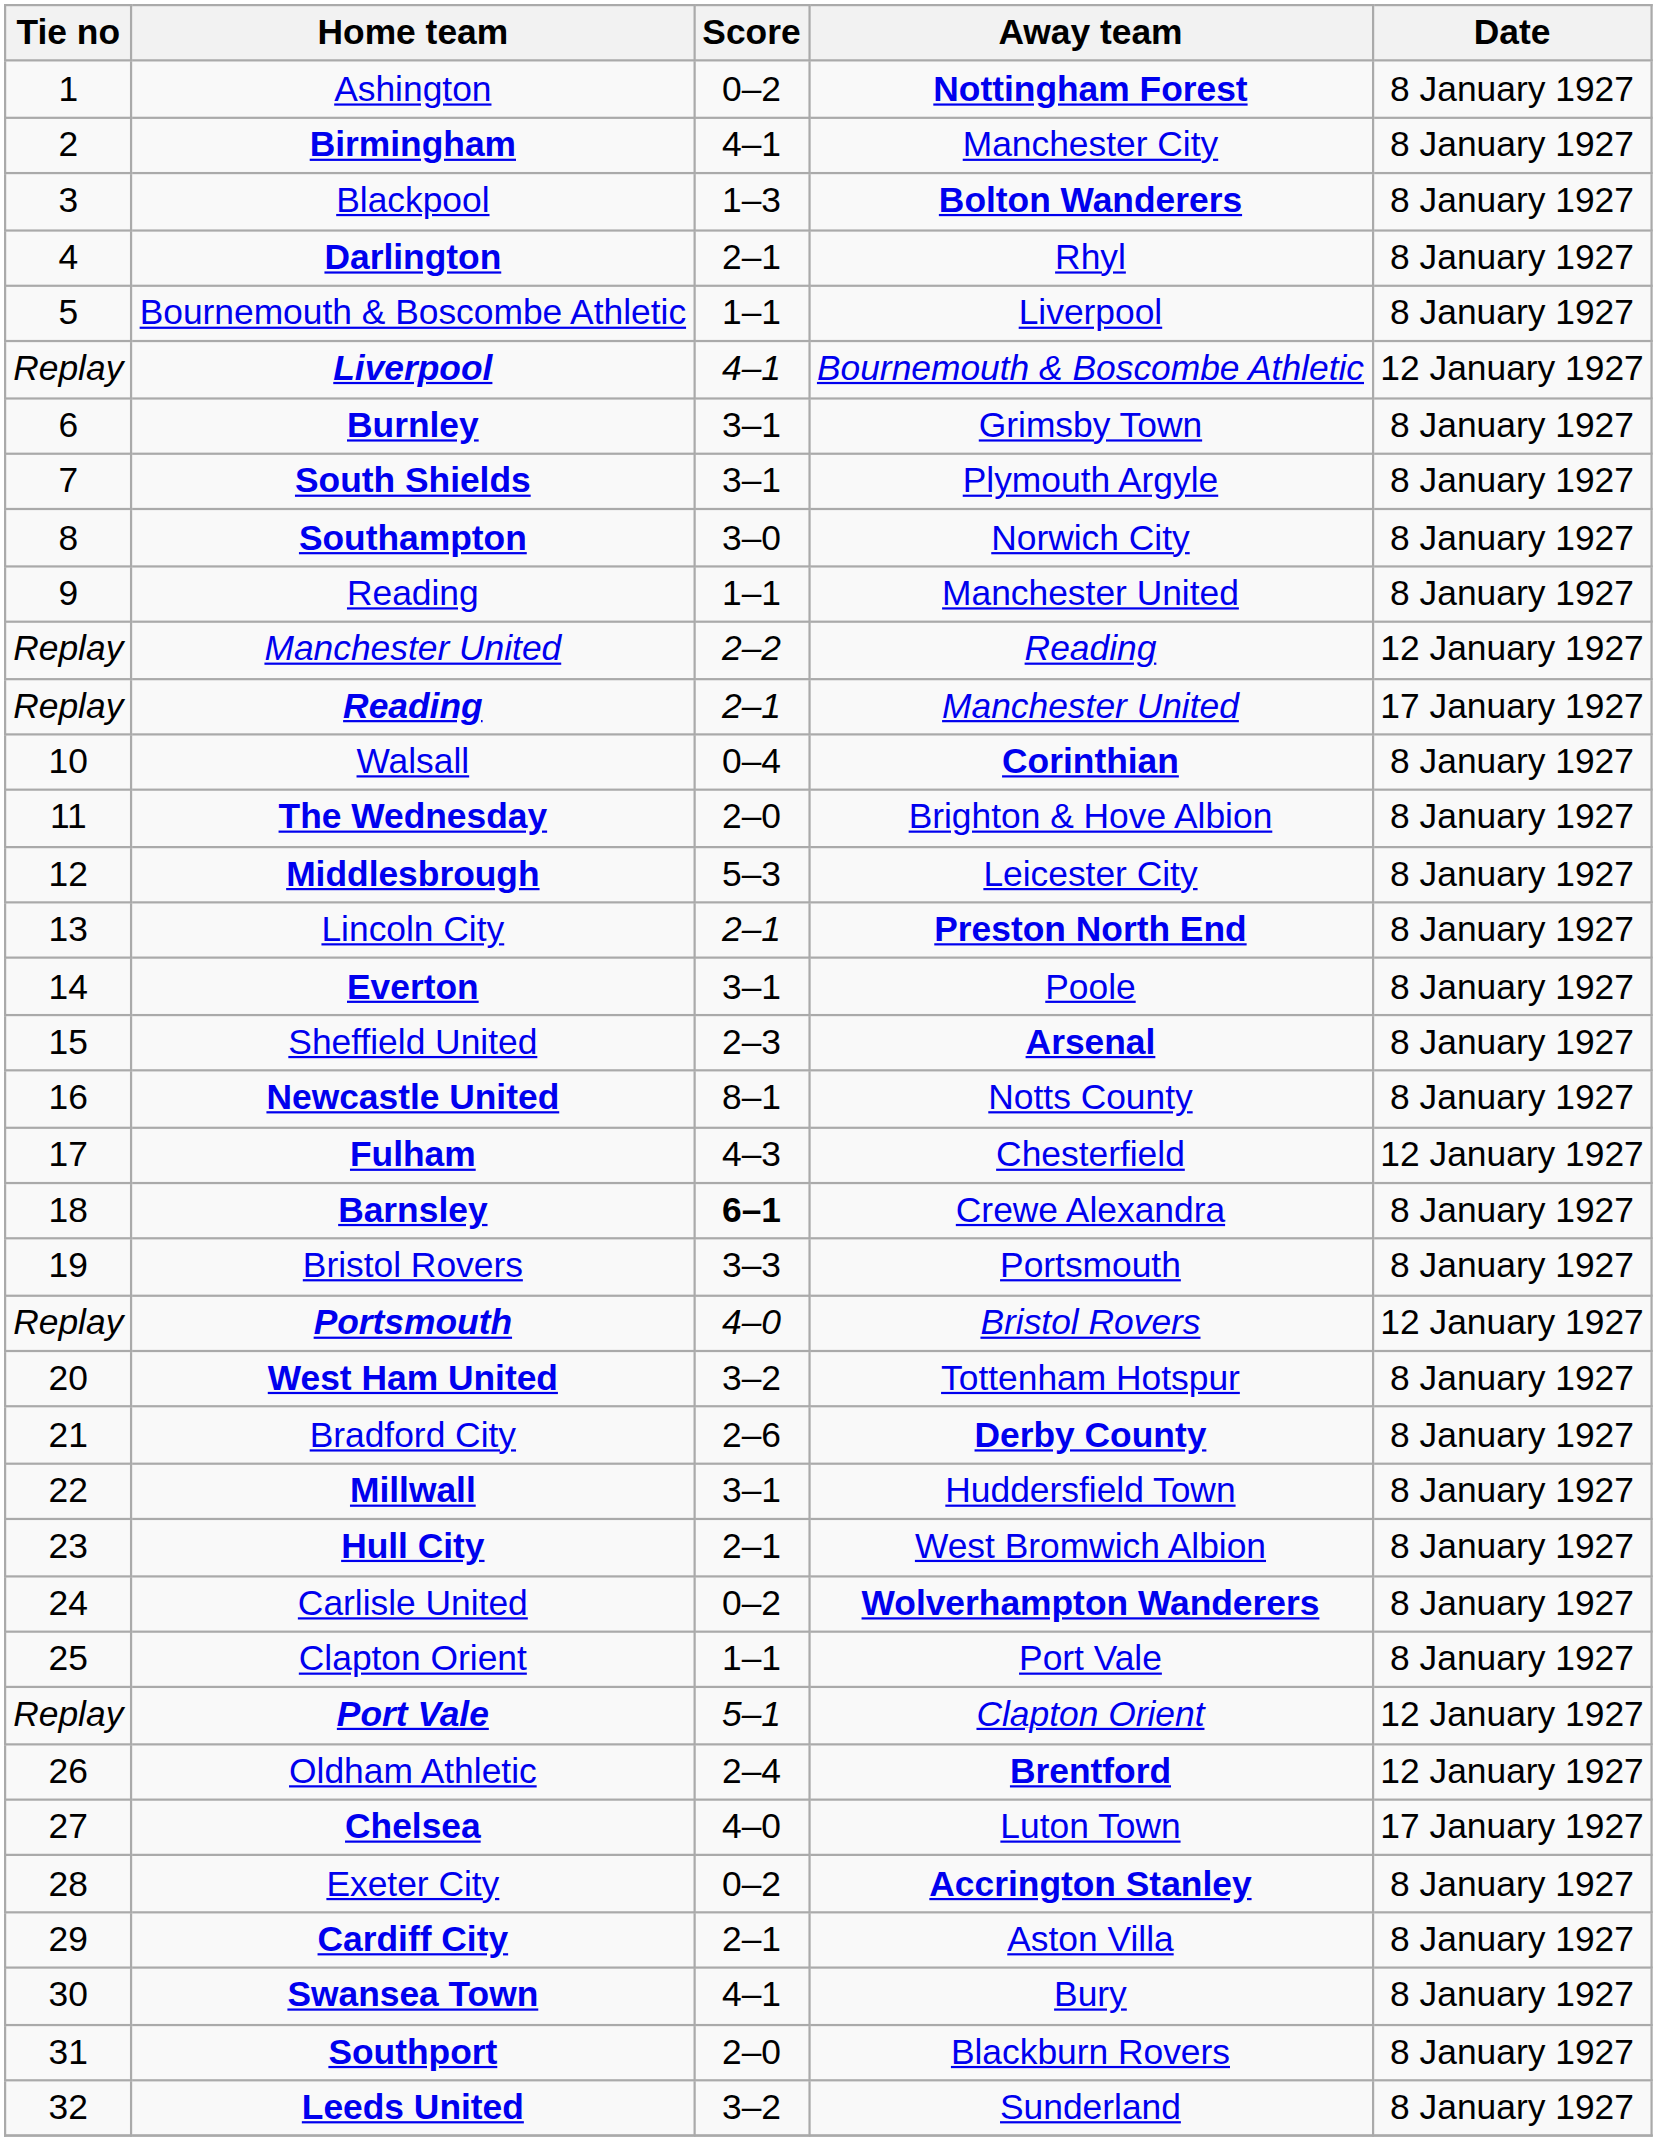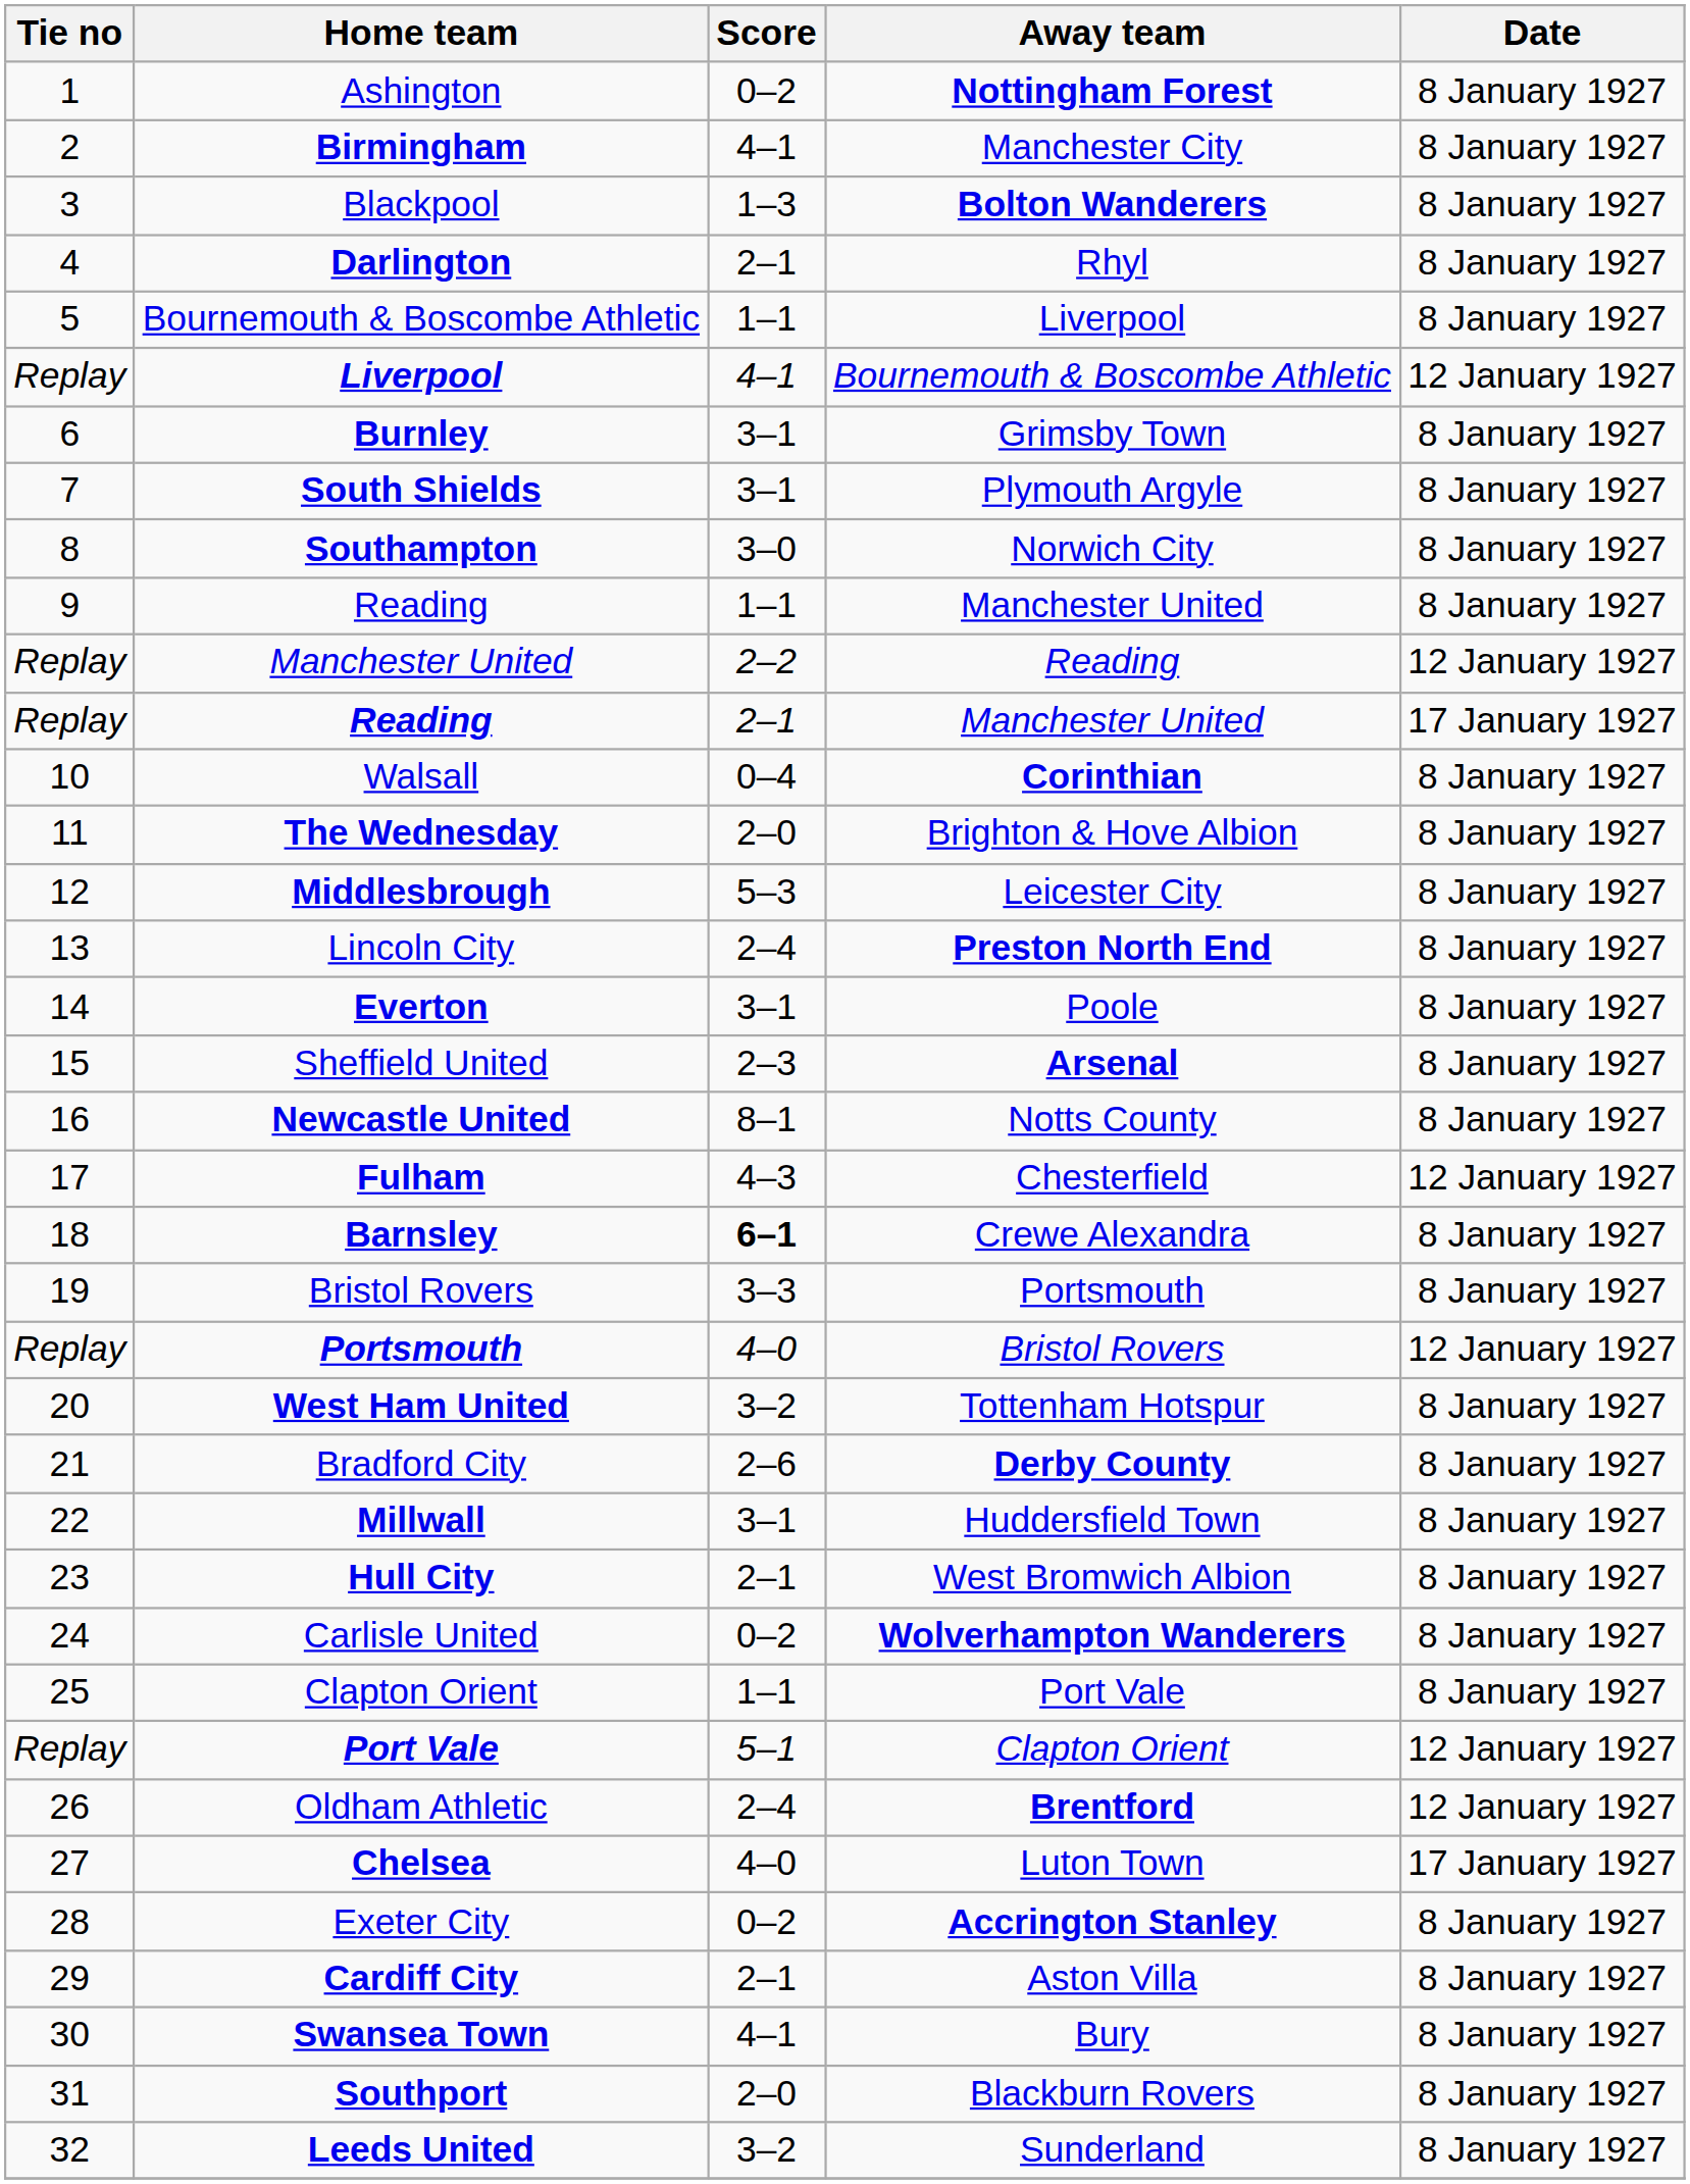 <table class="wikitable" style="text-align: center">
 <tr>
 <th>Tie no</th>
 <th>Home team</th>
 <th>Score</th>
 <th>Away team</th>
 <th>Date</th>
 </tr>
 <tr>
 <td>1</td>
 <td><a href='#'>Ashington</a></td>
 <td>0–2</td>
 <td><strong><a href='#'>Nottingham Forest</a></strong></td>
 <td>8 January 1927</td>
 </tr>
 <tr>
 <td>2</td>
 <td><strong><a href='#'>Birmingham</a></strong></td>
 <td>4–1</td>
 <td><a href='#'>Manchester City</a></td>
 <td>8 January 1927</td>
 </tr>
 <tr>
 <td>3</td>
 <td><a href='#'>Blackpool</a></td>
 <td>1–3</td>
 <td><strong><a href='#'>Bolton Wanderers</a></strong></td>
 <td>8 January 1927</td>
 </tr>
 <tr>
 <td>4</td>
 <td><strong><a href='#'>Darlington</a></strong></td>
 <td>2–1</td>
 <td><a href='#'>Rhyl</a></td>
 <td>8 January 1927</td>
 </tr>
 <tr>
 <td>5</td>
 <td><a href='#'>Bournemouth & Boscombe Athletic</a></td>
 <td>1–1</td>
 <td><a href='#'>Liverpool</a></td>
 <td>8 January 1927</td>
 </tr>
 <tr>
 <td><em>Replay</em></td>
 <td><strong><em><a href='#'>Liverpool</a></em></strong></td>
 <td><em>4–1</em></td>
 <td><em><a href='#'>Bournemouth & Boscombe Athletic</a></em></td>
 <td>12 January 1927</td>
 </tr>
 <tr>
 <td>6</td>
 <td><strong><a href='#'>Burnley</a></strong></td>
 <td>3–1</td>
 <td><a href='#'>Grimsby Town</a></td>
 <td>8 January 1927</td>
 </tr>
 <tr>
 <td>7</td>
 <td><strong><a href='#'>South Shields</a></strong></td>
 <td>3–1</td>
 <td><a href='#'>Plymouth Argyle</a></td>
 <td>8 January 1927</td>
 </tr>
 <tr>
 <td>8</td>
 <td><strong><a href='#'>Southampton</a></strong></td>
 <td>3–0</td>
 <td><a href='#'>Norwich City</a></td>
 <td>8 January 1927</td>
 </tr>
 <tr>
 <td>9</td>
 <td><a href='#'>Reading</a></td>
 <td>1–1</td>
 <td><a href='#'>Manchester United</a></td>
 <td>8 January 1927</td>
 </tr>
 <tr>
 <td><em>Replay</em></td>
 <td><em><a href='#'>Manchester United</a></em></td>
 <td><em>2–2</em></td>
 <td><em><a href='#'>Reading</a></em></td>
 <td>12 January 1927</td>
 </tr>
 <tr>
 <td><em>Replay</em></td>
 <td><strong><em><a href='#'>Reading</a></em></strong></td>
 <td><em>2–1</em></td>
 <td><em><a href='#'>Manchester United</a></em></td>
 <td>17 January 1927</td>
 </tr>
 <tr>
 <td>10</td>
 <td><a href='#'>Walsall</a></td>
 <td>0–4</td>
 <td><strong><a href='#'>Corinthian</a></strong></td>
 <td>8 January 1927</td>
 </tr>
 <tr>
 <td>11</td>
 <td><strong><a href='#'>The Wednesday</a></strong></td>
 <td>2–0</td>
 <td><a href='#'>Brighton & Hove Albion</a></td>
 <td>8 January 1927</td>
 </tr>
 <tr>
 <td>12</td>
 <td><strong><a href='#'>Middlesbrough</a></strong></td>
 <td>5–3</td>
 <td><a href='#'>Leicester City</a></td>
 <td>8 January 1927</td>
 </tr>
 <tr>
 <td>13</td>
 <td><a href='#'>Lincoln City</a></td>
-<td><em>2–1</em></td>
+<td>2–4</td>
 <td><strong><a href='#'>Preston North End</a></strong></td>
 <td>8 January 1927</td>
 </tr>
 <tr>
 <td>14</td>
 <td><strong><a href='#'>Everton</a></strong></td>
 <td>3–1</td>
 <td><a href='#'>Poole</a></td>
 <td>8 January 1927</td>
 </tr>
 <tr>
 <td>15</td>
 <td><a href='#'>Sheffield United</a></td>
 <td>2–3</td>
 <td><strong><a href='#'>Arsenal</a></strong></td>
 <td>8 January 1927</td>
 </tr>
 <tr>
 <td>16</td>
 <td><strong><a href='#'>Newcastle United</a></strong></td>
 <td>8–1</td>
 <td><a href='#'>Notts County</a></td>
 <td>8 January 1927</td>
 </tr>
 <tr>
 <td>17</td>
 <td><strong><a href='#'>Fulham</a></strong></td>
 <td>4–3</td>
 <td><a href='#'>Chesterfield</a></td>
 <td>12 January 1927</td>
 </tr>
 <tr>
 <td>18</td>
 <td><strong><a href='#'>Barnsley</a></strong></td>
 <td><strong>6–1</strong></td>
 <td><a href='#'>Crewe Alexandra</a></td>
 <td>8 January 1927</td>
 </tr>
 <tr>
 <td>19</td>
 <td><a href='#'>Bristol Rovers</a></td>
 <td>3–3</td>
 <td><a href='#'>Portsmouth</a></td>
 <td>8 January 1927</td>
 </tr>
 <tr>
 <td><em>Replay</em></td>
 <td><strong><em><a href='#'>Portsmouth</a></em></strong></td>
 <td><em>4–0</em></td>
 <td><em><a href='#'>Bristol Rovers</a></em></td>
 <td>12 January 1927</td>
 </tr>
 <tr>
 <td>20</td>
 <td><strong><a href='#'>West Ham United</a></strong></td>
 <td>3–2</td>
 <td><a href='#'>Tottenham Hotspur</a></td>
 <td>8 January 1927</td>
 </tr>
 <tr>
 <td>21</td>
 <td><a href='#'>Bradford City</a></td>
 <td>2–6</td>
 <td><strong><a href='#'>Derby County</a></strong></td>
 <td>8 January 1927</td>
 </tr>
 <tr>
 <td>22</td>
 <td><strong><a href='#'>Millwall</a></strong></td>
 <td>3–1</td>
 <td><a href='#'>Huddersfield Town</a></td>
 <td>8 January 1927</td>
 </tr>
 <tr>
 <td>23</td>
 <td><strong><a href='#'>Hull City</a></strong></td>
 <td>2–1</td>
 <td><a href='#'>West Bromwich Albion</a></td>
 <td>8 January 1927</td>
 </tr>
 <tr>
 <td>24</td>
 <td><a href='#'>Carlisle United</a></td>
 <td>0–2</td>
 <td><strong><a href='#'>Wolverhampton Wanderers</a></strong></td>
 <td>8 January 1927</td>
 </tr>
 <tr>
 <td>25</td>
 <td><a href='#'>Clapton Orient</a></td>
 <td>1–1</td>
 <td><a href='#'>Port Vale</a></td>
 <td>8 January 1927</td>
 </tr>
 <tr>
 <td><em>Replay</em></td>
 <td><strong><em><a href='#'>Port Vale</a></em></strong></td>
 <td><em>5–1</em></td>
 <td><em><a href='#'>Clapton Orient</a></em></td>
 <td>12 January 1927</td>
 </tr>
 <tr>
 <td>26</td>
 <td><a href='#'>Oldham Athletic</a></td>
 <td>2–4</td>
 <td><strong><a href='#'>Brentford</a></strong></td>
 <td>12 January 1927</td>
 </tr>
 <tr>
 <td>27</td>
 <td><strong><a href='#'>Chelsea</a></strong></td>
 <td>4–0</td>
 <td><a href='#'>Luton Town</a></td>
 <td>17 January 1927</td>
 </tr>
 <tr>
 <td>28</td>
 <td><a href='#'>Exeter City</a></td>
 <td>0–2</td>
 <td><strong><a href='#'>Accrington Stanley</a></strong></td>
 <td>8 January 1927</td>
 </tr>
 <tr>
 <td>29</td>
 <td><strong><a href='#'>Cardiff City</a></strong></td>
 <td>2–1</td>
 <td><a href='#'>Aston Villa</a></td>
 <td>8 January 1927</td>
 </tr>
 <tr>
 <td>30</td>
 <td><strong><a href='#'>Swansea Town</a></strong></td>
 <td>4–1</td>
 <td><a href='#'>Bury</a></td>
 <td>8 January 1927</td>
 </tr>
 <tr>
 <td>31</td>
 <td><strong><a href='#'>Southport</a></strong></td>
 <td>2–0</td>
 <td><a href='#'>Blackburn Rovers</a></td>
 <td>8 January 1927</td>
 </tr>
 <tr>
 <td>32</td>
 <td><strong><a href='#'>Leeds United</a></strong></td>
 <td>3–2</td>
 <td><a href='#'>Sunderland</a></td>
 <td>8 January 1927</td>
 </tr>
 <tr>
 </tr>
 </table>
